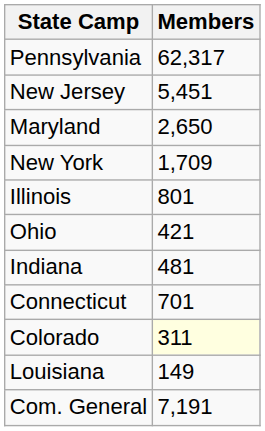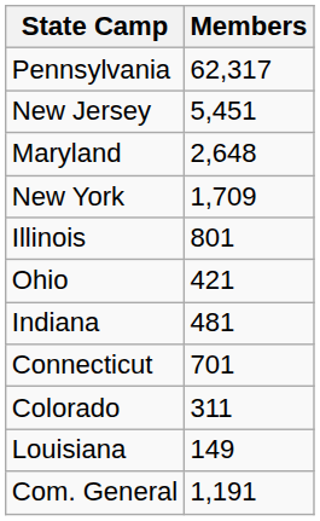 <table class="wikitable">
 <tr>
 <th>State Camp</th>
 <th>Members</th>
 </tr>
 <tr>
 <td>Pennsylvania</td>
 <td>62,317</td>
 </tr>
 <tr>
 <td>New Jersey</td>
 <td>5,451</td>
 </tr>
 <tr>
 <td>Maryland</td>
-<td>2,650</td>
+<td>2,648</td>
 </tr>
 <tr>
 <td>New York</td>
 <td>1,709</td>
 </tr>
 <tr>
 <td>Illinois</td>
 <td>801</td>
 </tr>
 <tr>
 <td>Ohio</td>
 <td>421</td>
 </tr>
 <tr>
 <td>Indiana</td>
 <td>481</td>
 </tr>
 <tr>
 <td>Connecticut</td>
 <td>701</td>
 </tr>
 <tr>
 <td>Colorado</td>
-<td style="background: lightyellow;">311</td>
+<td>311</td>
 </tr>
 <tr>
 <td>Louisiana</td>
 <td>149</td>
 </tr>
 <tr>
 <td>Com. General</td>
-<td>7,191</td>
+<td>1,191</td>
 </tr>
 </table>
